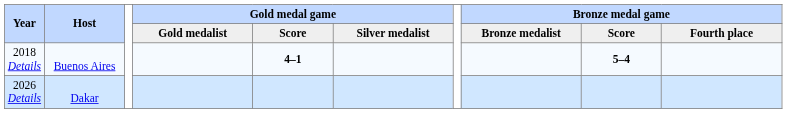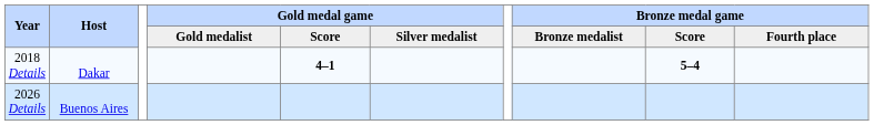 <table border=1 style="border-collapse:collapse; font-size:90%; text-align:center;" cellpadding=3 cellspacing=0>
 <tr bgcolor=#C1D8FF>
 <th rowspan=2 width=5%>Year</th>
 <th rowspan=2 width=10%>Host</th>
 <th width=1% rowspan=4 bgcolor=ffffff></th>
 <th colspan=3>Gold medal game</th>
 <th width=1% rowspan=4 bgcolor=ffffff></th>
 <th colspan=3>Bronze medal game</th>
 </tr>
 <tr bgcolor=#EFEFEF>
 <th width=15%>Gold medalist</th>
 <th width=10%>Score</th>
 <th width=15%>Silver medalist</th>
 <th width=15%>Bronze medalist</th>
 <th width=10%>Score</th>
 <th width=15%>Fourth place</th>
 </tr>
 <tr bgcolor=#F5FAFF>
 <td>2018<br><em><a href='#'>Details</a></em></td>
-<td><br><a href='#'>Buenos Aires</a></td>
+<td><br><a href='#'>Dakar</a></td>
 <td><strong></strong></td>
 <td><strong>4–1</strong></td>
 <td></td>
 <td></td>
 <td><strong>5–4</strong></td>
 <td></td>
 </tr>
 <tr bgcolor=#D0E7FF>
 <td>2026<br><em><a href='#'>Details</a></em></td>
-<td><br><a href='#'>Dakar</a></td>
+<td><br><a href='#'>Buenos Aires</a></td>
 <td></td>
 <td></td>
 <td></td>
 <td></td>
 <td></td>
 <td></td>
 </tr>
 </table>
